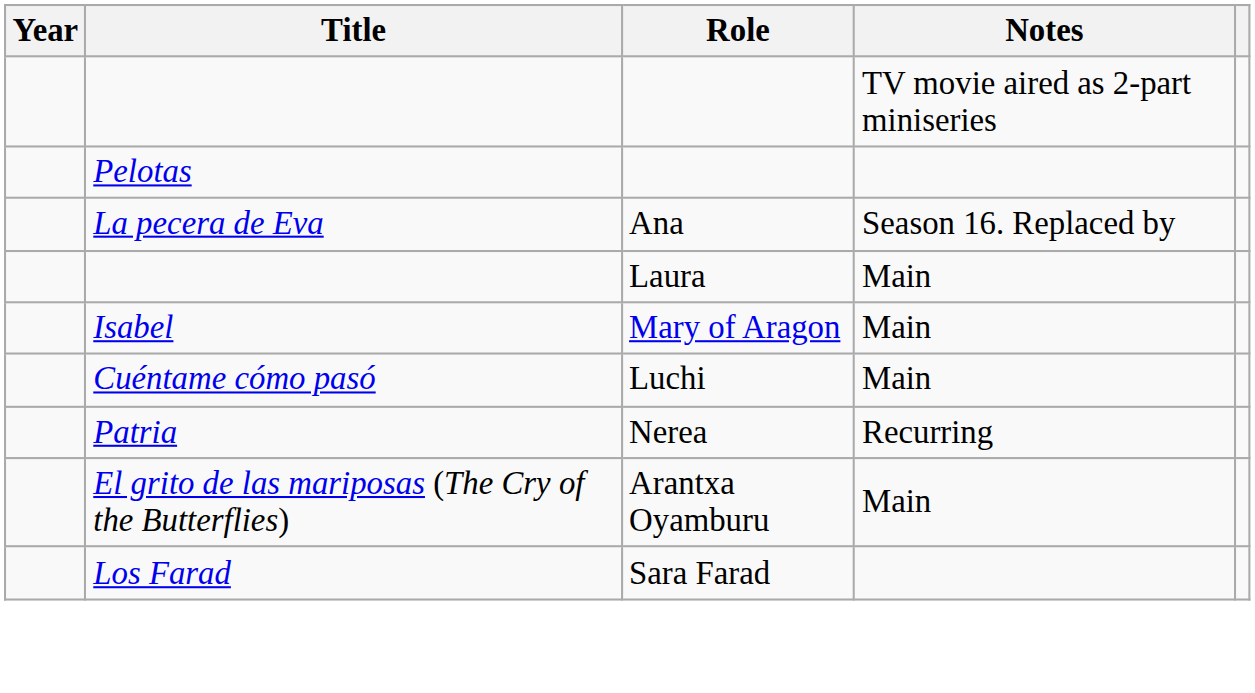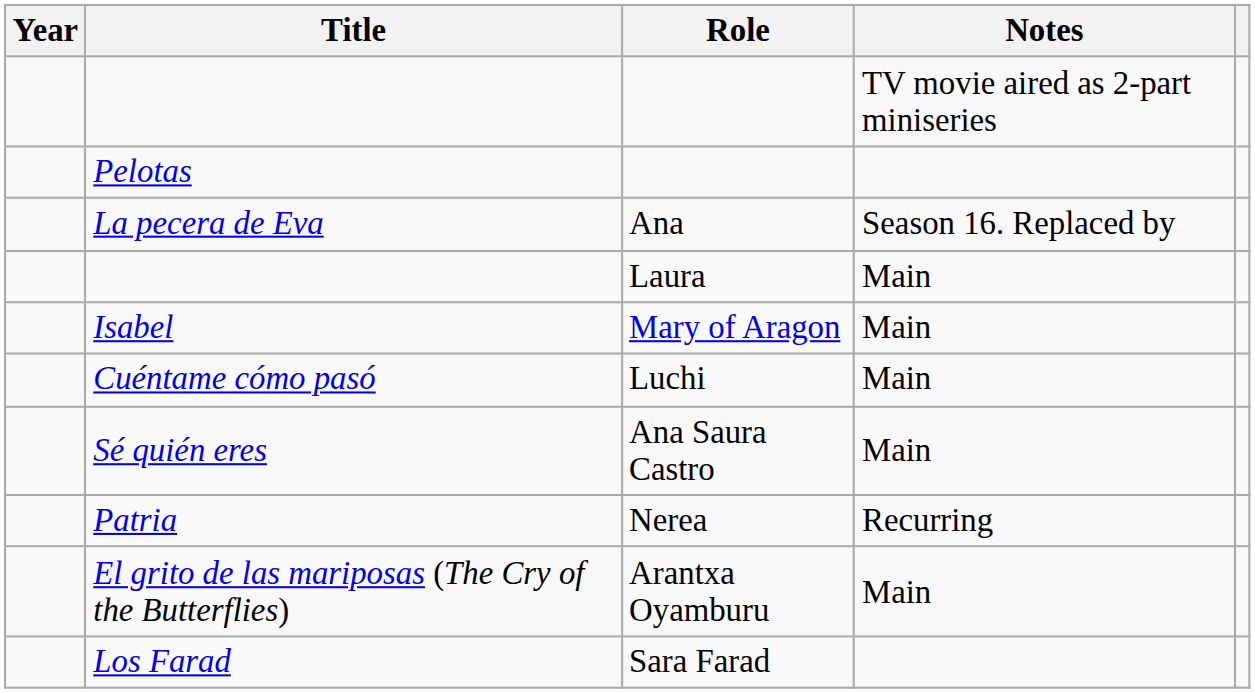 <table class="wikitable">
 <tr>
 <th>Year</th>
 <th>Title</th>
 <th>Role</th>
 <th>Notes</th>
 <th></th>
 </tr>
 <tr>
 <td></td>
 <td><em></em></td>
 <td></td>
 <td>TV movie aired as 2-part miniseries</td>
 <td align = "center"></td>
 </tr>
 <tr>
 <td></td>
 <td><em><a href='#'>Pelotas</a></em></td>
 <td></td>
 <td></td>
 <td align = "center"></td>
 </tr>
 <tr>
 <td></td>
 <td><em><a href='#'>La pecera de Eva</a></em></td>
 <td>Ana</td>
 <td>Season 16. Replaced by </td>
 <td align = "center"></td>
 </tr>
 <tr>
 <td></td>
 <td><em></em></td>
 <td>Laura</td>
 <td>Main</td>
 <td align = "center"></td>
 </tr>
 <tr>
 <td></td>
 <td><em><a href='#'>Isabel</a></em></td>
 <td><a href='#'>Mary of Aragon</a></td>
 <td>Main</td>
 <td align = "center"></td>
 </tr>
 <tr>
 <td></td>
 <td><em><a href='#'>Cuéntame cómo pasó</a></em></td>
 <td>Luchi</td>
 <td>Main</td>
 <td align = "center"></td>
 </tr>
 <tr>
 <td></td>
+<td><em><a href='#'>Sé quién eres</a></em></td>
+<td>Ana Saura Castro</td>
+<td>Main</td>
+<td align = "center"></td>
+</tr>
+<tr>
+<td></td>
 <td><em><a href='#'>Patria</a></em></td>
 <td>Nerea</td>
 <td>Recurring</td>
 <td align = "center"></td>
 </tr>
 <tr>
 <td></td>
 <td><em><a href='#'>El grito de las mariposas</a></em> (<em>The Cry of the Butterflies</em>)</td>
 <td>Arantxa Oyamburu</td>
 <td>Main</td>
 <td align = "center"></td>
 </tr>
 <tr>
 <td></td>
 <td><em><a href='#'>Los Farad</a></em></td>
 <td>Sara Farad</td>
 <td></td>
 <td></td>
 </tr>
 </table>
